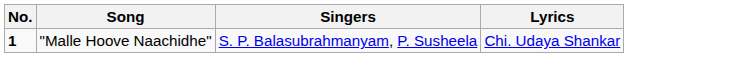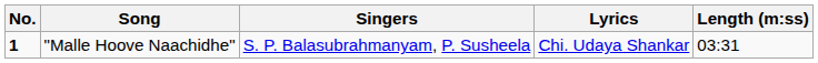 <table class="wikitable" style="font-size:95%;">
 <tr>
 <th>No.</th>
 <th>Song</th>
 <th>Singers</th>
 <th>Lyrics</th>
+<th>Length (m:ss)</th>
 </tr>
 <tr>
 <td><strong>1</strong></td>
 <td>"Malle Hoove Naachidhe"</td>
 <td><a href='#'>S. P. Balasubrahmanyam</a>, <a href='#'>P. Susheela</a></td>
 <td><a href='#'>Chi. Udaya Shankar</a></td>
+<td>03:31</td>
 </tr>
 </table>
